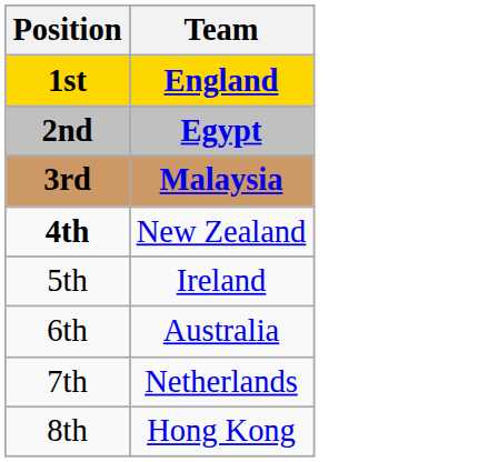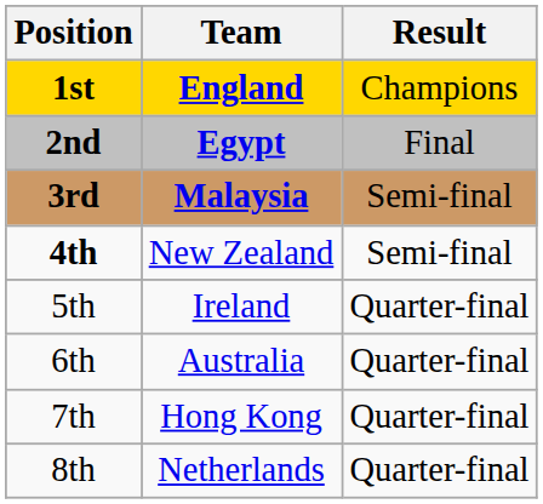 <table class="wikitable" style="text-align: center;">
 <tr>
 <th>Position</th>
 <th>Team</th>
+<th>Result</th>
 </tr>
 <tr style="background:gold;">
 <td><strong>1st</strong></td>
 <td> <strong><a href='#'>England</a></strong></td>
+<td>Champions</td>
 </tr>
 <tr style="background:silver;">
 <td><strong>2nd</strong></td>
 <td> <strong><a href='#'>Egypt</a></strong></td>
+<td>Final</td>
 </tr>
 <tr style="background:#c96;">
 <td><strong>3rd</strong></td>
 <td> <strong><a href='#'>Malaysia</a></strong></td>
+<td>Semi-final</td>
 </tr>
 <tr>
 <td><strong>4th</strong></td>
 <td> <a href='#'>New Zealand</a></td>
+<td>Semi-final</td>
 </tr>
 <tr>
 <td>5th</td>
 <td> <a href='#'>Ireland</a></td>
+<td>Quarter-final</td>
 </tr>
 <tr>
 <td>6th</td>
 <td> <a href='#'>Australia</a></td>
+<td>Quarter-final</td>
 </tr>
 <tr>
 <td>7th</td>
-<td> <a href='#'>Netherlands</a></td>
+<td> <a href='#'>Hong Kong</a></td>
+<td>Quarter-final</td>
 </tr>
 <tr>
 <td>8th</td>
-<td> <a href='#'>Hong Kong</a></td>
+<td> <a href='#'>Netherlands</a></td>
+<td>Quarter-final</td>
 </tr>
 </table>
